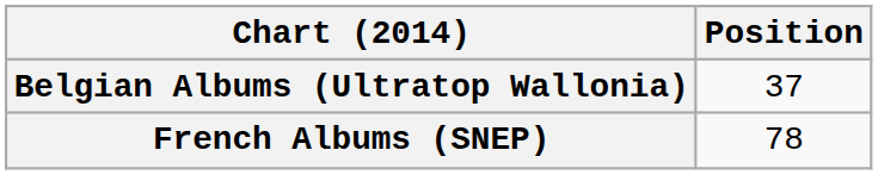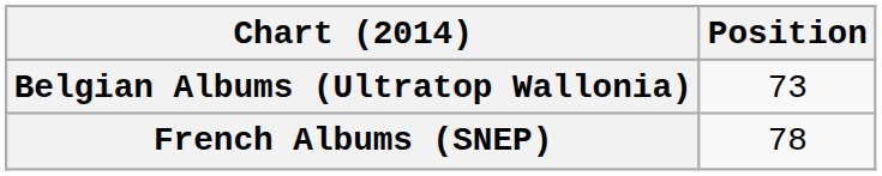 <table class="wikitable sortable plainrowheaders" style="text-align:center">
 <tr>
 <th scope="col">Chart (2014)</th>
 <th scope="col">Position</th>
 </tr>
 <tr>
 <th scope="row">Belgian Albums (Ultratop Wallonia)</th>
-<td>37</td>
+<td>73</td>
 </tr>
 <tr>
 <th scope="row">French Albums (SNEP)</th>
 <td>78</td>
 </tr>
 </table>
